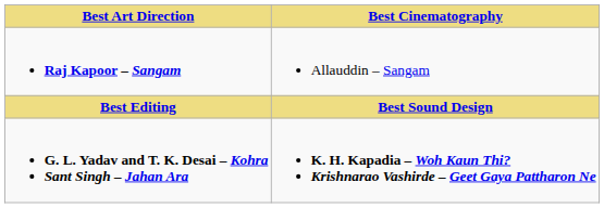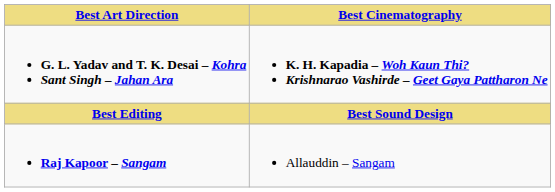 <table class="wikitable">
 <tr>
 <th style="background:#EEDD82;"><a href='#'>Best Art Direction</a></th>
 <th style="background:#EEDD82;"><a href='#'>Best Cinematography</a></th>
 </tr>
 <tr>
-<td><br><ul><li><strong><a href='#'>Raj Kapoor</a> – <em><a href='#'>Sangam</a><strong><em></li></ul></td>
-<td><br><ul><li></strong>Allauddin – </em><a href='#'>Sangam</a></em></strong></li></ul></td>
+<td><br><ul><li><strong>G. L. Yadav and T. K. Desai – <em><a href='#'>Kohra</a><strong><em> </li><li></strong>Sant Singh – </em><a href='#'>Jahan Ara</a></em></strong> </li></ul></td>
+<td><br><ul><li><strong>K. H. Kapadia – <em><a href='#'>Woh Kaun Thi?</a><strong><em> </li><li></strong>Krishnarao Vashirde – </em><a href='#'>Geet Gaya Pattharon Ne</a></em></strong> </li></ul></td>
 </tr>
 <tr>
 <th style="background:#EEDD82;"><a href='#'>Best Editing</a></th>
 <th style="background:#EEDD82;"><a href='#'>Best Sound Design</a></th>
 </tr>
 <tr>
-<td><br><ul><li><strong>G. L. Yadav and T. K. Desai – <em><a href='#'>Kohra</a><strong><em> </li><li></strong>Sant Singh – </em><a href='#'>Jahan Ara</a></em></strong> </li></ul></td>
-<td><br><ul><li><strong>K. H. Kapadia – <em><a href='#'>Woh Kaun Thi?</a><strong><em> </li><li></strong>Krishnarao Vashirde – </em><a href='#'>Geet Gaya Pattharon Ne</a></em></strong> </li></ul></td>
+<td><br><ul><li><strong><a href='#'>Raj Kapoor</a> – <em><a href='#'>Sangam</a><strong><em></li></ul></td>
+<td><br><ul><li></strong>Allauddin – </em><a href='#'>Sangam</a></em></strong></li></ul></td>
 </tr>
 </table>
